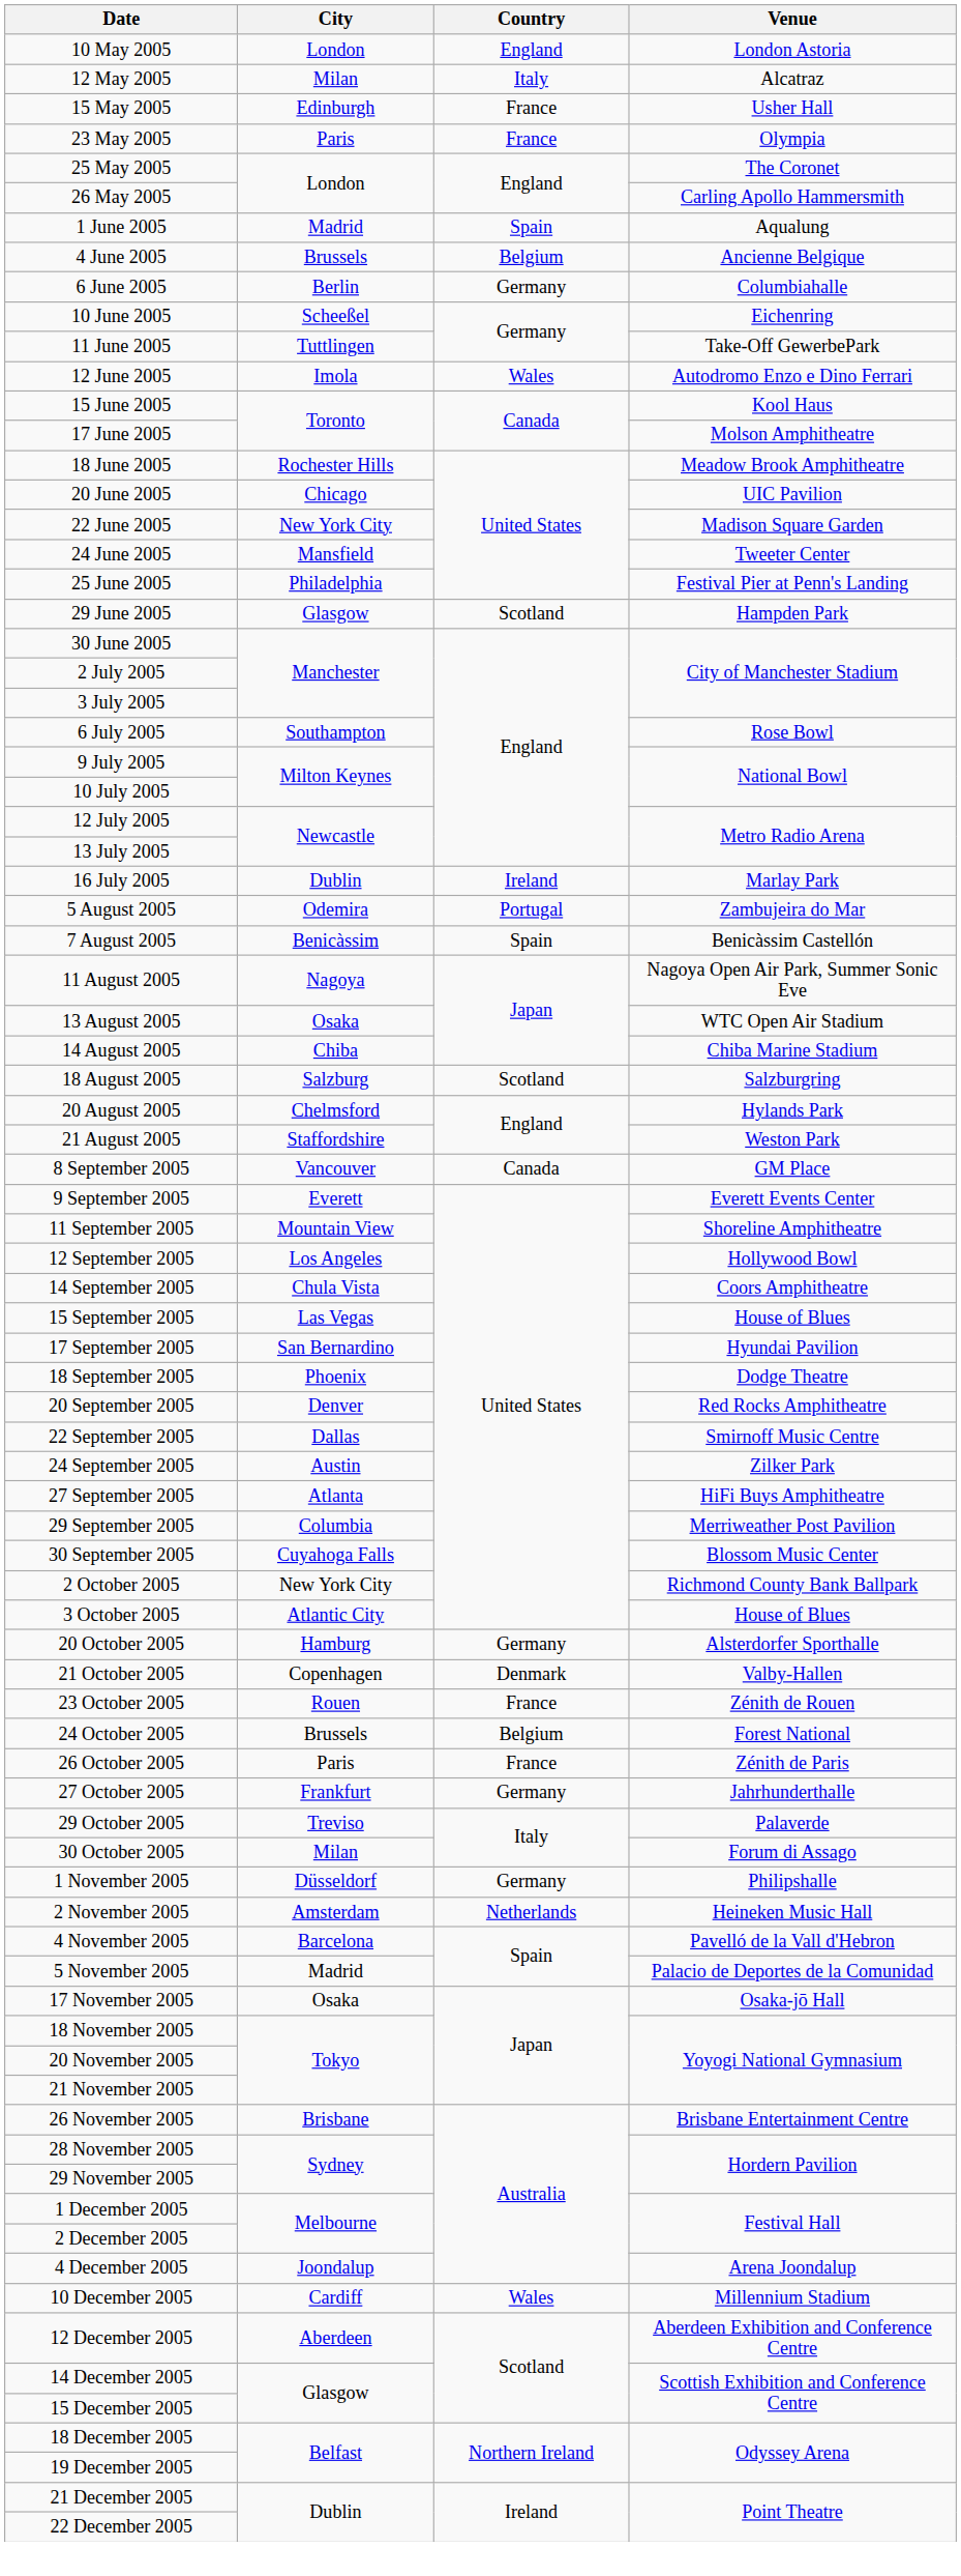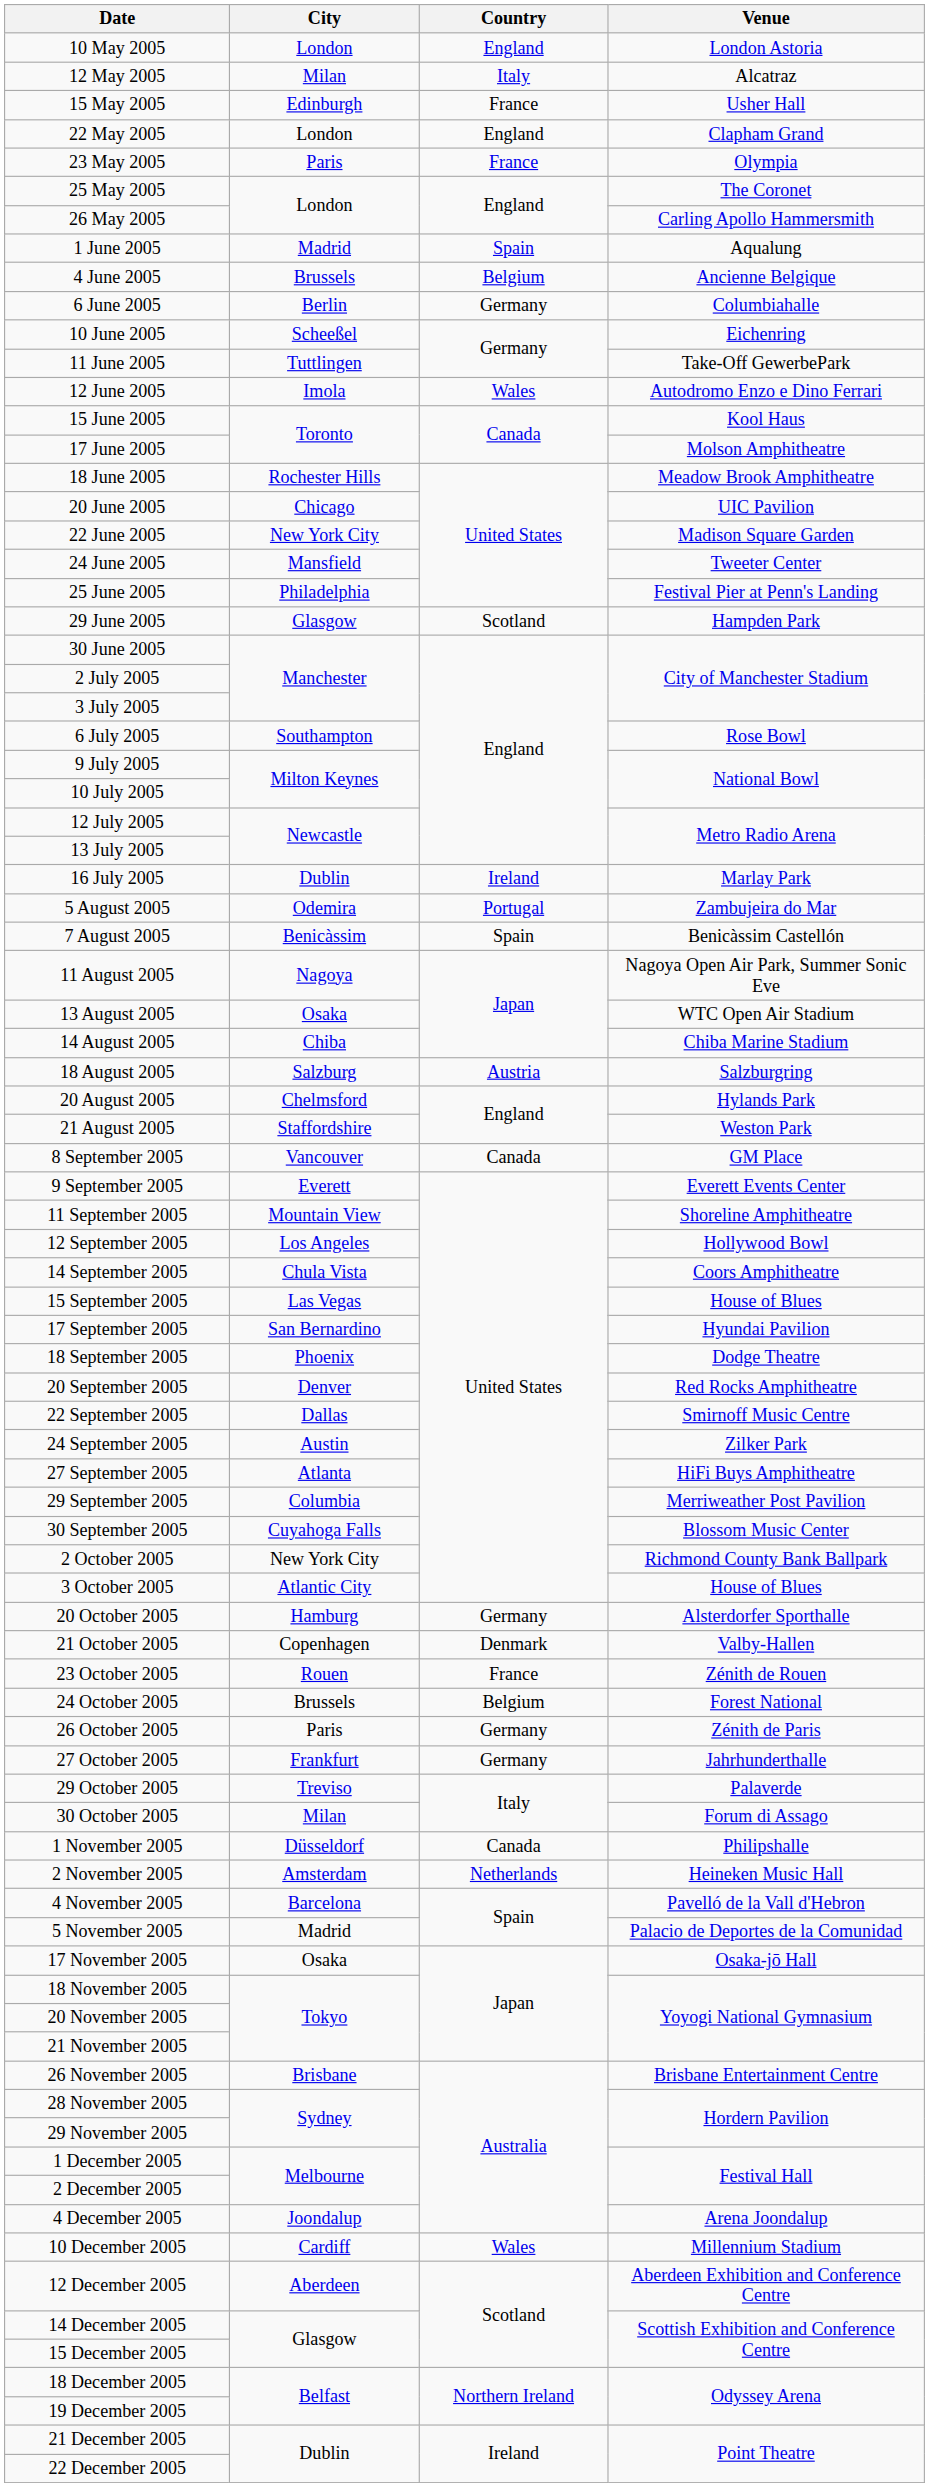 <table class="wikitable" style="text-align:center;">
 <tr>
 <th scope="col" style="width:12em;">Date</th>
 <th scope="col" style="width:10em;">City</th>
 <th scope="col" style="width:10em;">Country</th>
 <th scope="col" style="width:17em;">Venue</th>
 </tr>
 <tr>
 <td>10 May 2005</td>
 <td><a href='#'>London</a></td>
 <td><a href='#'>England</a></td>
 <td><a href='#'>London Astoria</a></td>
 </tr>
 <tr>
 <td>12 May 2005</td>
 <td><a href='#'>Milan</a></td>
 <td><a href='#'>Italy</a></td>
 <td>Alcatraz</td>
 </tr>
 <tr>
 <td>15 May 2005</td>
 <td><a href='#'>Edinburgh</a></td>
 <td>France</td>
 <td><a href='#'>Usher Hall</a></td>
+</tr>
+<tr>
+<td>22 May 2005</td>
+<td>London</td>
+<td>England</td>
+<td><a href='#'>Clapham Grand</a></td>
 </tr>
 <tr>
 <td>23 May 2005</td>
 <td><a href='#'>Paris</a></td>
 <td><a href='#'>France</a></td>
 <td><a href='#'>Olympia</a></td>
 </tr>
 <tr>
 <td>25 May 2005</td>
 <td rowspan="2">London</td>
 <td rowspan="2">England</td>
 <td><a href='#'>The Coronet</a></td>
 </tr>
 <tr>
 <td>26 May 2005</td>
 <td><a href='#'>Carling Apollo Hammersmith</a></td>
 </tr>
 <tr>
 <td>1 June 2005</td>
 <td><a href='#'>Madrid</a></td>
 <td><a href='#'>Spain</a></td>
 <td>Aqualung</td>
 </tr>
 <tr>
 <td>4 June 2005</td>
 <td><a href='#'>Brussels</a></td>
 <td><a href='#'>Belgium</a></td>
 <td><a href='#'>Ancienne Belgique</a></td>
 </tr>
 <tr>
 <td>6 June 2005</td>
 <td><a href='#'>Berlin</a></td>
 <td>Germany</td>
 <td><a href='#'>Columbiahalle</a></td>
 </tr>
 <tr>
 <td>10 June 2005</td>
 <td><a href='#'>Scheeßel</a></td>
 <td rowspan="2">Germany</td>
 <td><a href='#'>Eichenring</a></td>
 </tr>
 <tr>
 <td>11 June 2005</td>
 <td><a href='#'>Tuttlingen</a></td>
 <td>Take-Off GewerbePark</td>
 </tr>
 <tr>
 <td>12 June 2005</td>
 <td><a href='#'>Imola</a></td>
 <td><a href='#'>Wales</a></td>
 <td><a href='#'>Autodromo Enzo e Dino Ferrari</a></td>
 </tr>
 <tr>
 <td>15 June 2005</td>
 <td rowspan="2"><a href='#'>Toronto</a></td>
 <td rowspan="2"><a href='#'>Canada</a></td>
 <td><a href='#'>Kool Haus</a></td>
 </tr>
 <tr>
 <td>17 June 2005</td>
 <td><a href='#'>Molson Amphitheatre</a></td>
 </tr>
 <tr>
 <td>18 June 2005</td>
 <td><a href='#'>Rochester Hills</a></td>
 <td rowspan="5"><a href='#'>United States</a></td>
 <td><a href='#'>Meadow Brook Amphitheatre</a></td>
 </tr>
 <tr>
 <td>20 June 2005</td>
 <td><a href='#'>Chicago</a></td>
 <td><a href='#'>UIC Pavilion</a></td>
 </tr>
 <tr>
 <td>22 June 2005</td>
 <td><a href='#'>New York City</a></td>
 <td><a href='#'>Madison Square Garden</a></td>
 </tr>
 <tr>
 <td>24 June 2005</td>
 <td><a href='#'>Mansfield</a></td>
 <td><a href='#'>Tweeter Center</a></td>
 </tr>
 <tr>
 <td>25 June 2005</td>
 <td><a href='#'>Philadelphia</a></td>
 <td><a href='#'>Festival Pier at Penn's Landing</a></td>
 </tr>
 <tr>
 <td>29 June 2005</td>
 <td><a href='#'>Glasgow</a></td>
 <td>Scotland</td>
 <td><a href='#'>Hampden Park</a></td>
 </tr>
 <tr>
 <td>30 June 2005</td>
 <td rowspan="3"><a href='#'>Manchester</a></td>
 <td rowspan="8">England</td>
 <td rowspan="3"><a href='#'>City of Manchester Stadium</a></td>
 </tr>
 <tr>
 <td>2 July 2005</td>
 </tr>
 <tr>
 <td>3 July 2005</td>
 </tr>
 <tr>
 <td>6 July 2005</td>
 <td><a href='#'>Southampton</a></td>
 <td><a href='#'>Rose Bowl</a></td>
 </tr>
 <tr>
 <td>9 July 2005</td>
 <td rowspan="2"><a href='#'>Milton Keynes</a></td>
 <td rowspan="2"><a href='#'>National Bowl</a></td>
 </tr>
 <tr>
 <td>10 July 2005</td>
 </tr>
 <tr>
 <td>12 July 2005</td>
 <td rowspan="2"><a href='#'>Newcastle</a></td>
 <td rowspan="2"><a href='#'>Metro Radio Arena</a></td>
 </tr>
 <tr>
 <td>13 July 2005</td>
 </tr>
 <tr>
 <td>16 July 2005</td>
 <td><a href='#'>Dublin</a></td>
 <td><a href='#'>Ireland</a></td>
 <td><a href='#'>Marlay Park</a></td>
 </tr>
 <tr>
 <td>5 August 2005</td>
 <td><a href='#'>Odemira</a></td>
 <td><a href='#'>Portugal</a></td>
 <td><a href='#'>Zambujeira do Mar</a></td>
 </tr>
 <tr>
 <td>7 August 2005</td>
 <td><a href='#'>Benicàssim</a></td>
 <td>Spain</td>
 <td>Benicàssim Castellón</td>
 </tr>
 <tr>
 <td>11 August 2005</td>
 <td><a href='#'>Nagoya</a></td>
 <td rowspan="3"><a href='#'>Japan</a></td>
 <td>Nagoya Open Air Park, Summer Sonic Eve</td>
 </tr>
 <tr>
 <td>13 August 2005</td>
 <td><a href='#'>Osaka</a></td>
 <td>WTC Open Air Stadium</td>
 </tr>
 <tr>
 <td>14 August 2005</td>
 <td><a href='#'>Chiba</a></td>
 <td><a href='#'>Chiba Marine Stadium</a></td>
 </tr>
 <tr>
 <td>18 August 2005</td>
 <td><a href='#'>Salzburg</a></td>
-<td>Scotland</td>
+<td><a href='#'>Austria</a></td>
 <td><a href='#'>Salzburgring</a></td>
 </tr>
 <tr>
 <td>20 August 2005</td>
 <td><a href='#'>Chelmsford</a></td>
 <td rowspan="2">England</td>
 <td><a href='#'>Hylands Park</a></td>
 </tr>
 <tr>
 <td>21 August 2005</td>
 <td><a href='#'>Staffordshire</a></td>
 <td><a href='#'>Weston Park</a></td>
 </tr>
 <tr>
 <td>8 September 2005</td>
 <td><a href='#'>Vancouver</a></td>
 <td>Canada</td>
 <td><a href='#'>GM Place</a></td>
 </tr>
 <tr>
 <td>9 September 2005</td>
 <td><a href='#'>Everett</a></td>
 <td rowspan="15">United States</td>
 <td><a href='#'>Everett Events Center</a></td>
 </tr>
 <tr>
 <td>11 September 2005</td>
 <td><a href='#'>Mountain View</a></td>
 <td><a href='#'>Shoreline Amphitheatre</a></td>
 </tr>
 <tr>
 <td>12 September 2005</td>
 <td><a href='#'>Los Angeles</a></td>
 <td><a href='#'>Hollywood Bowl</a></td>
 </tr>
 <tr>
 <td>14 September 2005</td>
 <td><a href='#'>Chula Vista</a></td>
 <td><a href='#'>Coors Amphitheatre</a></td>
 </tr>
 <tr>
 <td>15 September 2005</td>
 <td><a href='#'>Las Vegas</a></td>
 <td><a href='#'>House of Blues</a></td>
 </tr>
 <tr>
 <td>17 September 2005</td>
 <td><a href='#'>San Bernardino</a></td>
 <td><a href='#'>Hyundai Pavilion</a></td>
 </tr>
 <tr>
 <td>18 September 2005</td>
 <td><a href='#'>Phoenix</a></td>
 <td><a href='#'>Dodge Theatre</a></td>
 </tr>
 <tr>
 <td>20 September 2005</td>
 <td><a href='#'>Denver</a></td>
 <td><a href='#'>Red Rocks Amphitheatre</a></td>
 </tr>
 <tr>
 <td>22 September 2005</td>
 <td><a href='#'>Dallas</a></td>
 <td><a href='#'>Smirnoff Music Centre</a></td>
 </tr>
 <tr>
 <td>24 September 2005</td>
 <td><a href='#'>Austin</a></td>
 <td><a href='#'>Zilker Park</a></td>
 </tr>
 <tr>
 <td>27 September 2005</td>
 <td><a href='#'>Atlanta</a></td>
 <td><a href='#'>HiFi Buys Amphitheatre</a></td>
 </tr>
 <tr>
 <td>29 September 2005</td>
 <td><a href='#'>Columbia</a></td>
 <td><a href='#'>Merriweather Post Pavilion</a></td>
 </tr>
 <tr>
 <td>30 September 2005</td>
 <td><a href='#'>Cuyahoga Falls</a></td>
 <td><a href='#'>Blossom Music Center</a></td>
 </tr>
 <tr>
 <td>2 October 2005</td>
 <td>New York City</td>
 <td><a href='#'>Richmond County Bank Ballpark</a></td>
 </tr>
 <tr>
 <td>3 October 2005</td>
 <td><a href='#'>Atlantic City</a></td>
 <td><a href='#'>House of Blues</a></td>
 </tr>
 <tr>
 <td>20 October 2005</td>
 <td><a href='#'>Hamburg</a></td>
 <td>Germany</td>
 <td><a href='#'>Alsterdorfer Sporthalle</a></td>
 </tr>
 <tr>
 <td>21 October 2005</td>
 <td>Copenhagen</td>
 <td>Denmark</td>
 <td><a href='#'>Valby-Hallen</a></td>
 </tr>
 <tr>
 <td>23 October 2005</td>
 <td><a href='#'>Rouen</a></td>
 <td>France</td>
 <td><a href='#'>Zénith de Rouen</a></td>
 </tr>
 <tr>
 <td>24 October 2005</td>
 <td>Brussels</td>
 <td>Belgium</td>
 <td><a href='#'>Forest National</a></td>
 </tr>
 <tr>
 <td>26 October 2005</td>
 <td>Paris</td>
-<td>France</td>
+<td>Germany</td>
 <td><a href='#'>Zénith de Paris</a></td>
 </tr>
 <tr>
 <td>27 October 2005</td>
 <td><a href='#'>Frankfurt</a></td>
 <td>Germany</td>
 <td><a href='#'>Jahrhunderthalle</a></td>
 </tr>
 <tr>
 <td>29 October 2005</td>
 <td><a href='#'>Treviso</a></td>
 <td rowspan="2">Italy</td>
 <td><a href='#'>Palaverde</a></td>
 </tr>
 <tr>
 <td>30 October 2005</td>
 <td><a href='#'>Milan</a></td>
 <td><a href='#'>Forum di Assago</a></td>
 </tr>
 <tr>
 <td>1 November 2005</td>
 <td><a href='#'>Düsseldorf</a></td>
-<td>Germany</td>
+<td>Canada</td>
 <td><a href='#'>Philipshalle</a></td>
 </tr>
 <tr>
 <td>2 November 2005</td>
 <td><a href='#'>Amsterdam</a></td>
 <td><a href='#'>Netherlands</a></td>
 <td><a href='#'>Heineken Music Hall</a></td>
 </tr>
 <tr>
 <td>4 November 2005</td>
 <td><a href='#'>Barcelona</a></td>
 <td rowspan="2">Spain</td>
 <td><a href='#'>Pavelló de la Vall d'Hebron</a></td>
 </tr>
 <tr>
 <td>5 November 2005</td>
 <td>Madrid</td>
 <td><a href='#'>Palacio de Deportes de la Comunidad</a></td>
 </tr>
 <tr>
 <td>17 November 2005</td>
 <td>Osaka</td>
 <td rowspan="4">Japan</td>
 <td><a href='#'>Osaka-jō Hall</a></td>
 </tr>
 <tr>
 <td>18 November 2005</td>
 <td rowspan="3"><a href='#'>Tokyo</a></td>
 <td rowspan="3"><a href='#'>Yoyogi National Gymnasium</a></td>
 </tr>
 <tr>
 <td>20 November 2005</td>
 </tr>
 <tr>
 <td>21 November 2005</td>
 </tr>
 <tr>
 <td>26 November 2005</td>
 <td><a href='#'>Brisbane</a></td>
 <td rowspan="6"><a href='#'>Australia</a></td>
 <td><a href='#'>Brisbane Entertainment Centre</a></td>
 </tr>
 <tr>
 <td>28 November 2005</td>
 <td rowspan="2"><a href='#'>Sydney</a></td>
 <td rowspan="2"><a href='#'>Hordern Pavilion</a></td>
 </tr>
 <tr>
 <td>29 November 2005</td>
 </tr>
 <tr>
 <td>1 December 2005</td>
 <td rowspan="2"><a href='#'>Melbourne</a></td>
 <td rowspan="2"><a href='#'>Festival Hall</a></td>
 </tr>
 <tr>
 <td>2 December 2005</td>
 </tr>
 <tr>
 <td>4 December 2005</td>
 <td><a href='#'>Joondalup</a></td>
 <td><a href='#'>Arena Joondalup</a></td>
 </tr>
 <tr>
 <td>10 December 2005</td>
 <td><a href='#'>Cardiff</a></td>
 <td><a href='#'>Wales</a></td>
 <td><a href='#'>Millennium Stadium</a></td>
 </tr>
 <tr>
 <td>12 December 2005</td>
 <td><a href='#'>Aberdeen</a></td>
 <td rowspan="3">Scotland</td>
 <td><a href='#'>Aberdeen Exhibition and Conference Centre</a></td>
 </tr>
 <tr>
 <td>14 December 2005</td>
 <td rowspan="2">Glasgow</td>
 <td rowspan="2"><a href='#'>Scottish Exhibition and Conference Centre</a></td>
 </tr>
 <tr>
 <td>15 December 2005</td>
 </tr>
 <tr>
 <td>18 December 2005</td>
 <td rowspan="2"><a href='#'>Belfast</a></td>
 <td rowspan="2"><a href='#'>Northern Ireland</a></td>
 <td rowspan="2"><a href='#'>Odyssey Arena</a></td>
 </tr>
 <tr>
 <td>19 December 2005</td>
 </tr>
 <tr>
 <td>21 December 2005</td>
 <td rowspan="2">Dublin</td>
 <td rowspan="2">Ireland</td>
 <td rowspan="2"><a href='#'>Point Theatre</a></td>
 </tr>
 <tr>
 <td>22 December 2005</td>
 </tr>
 </table>
